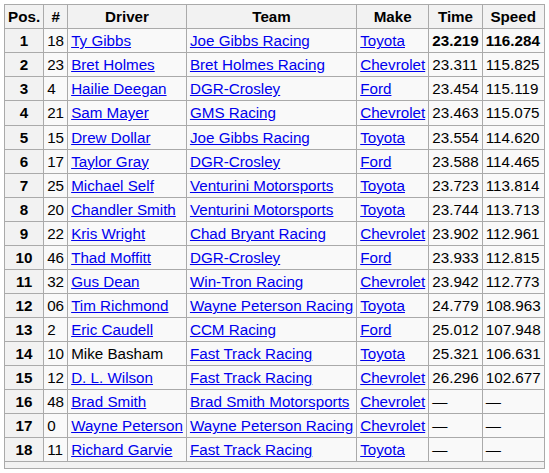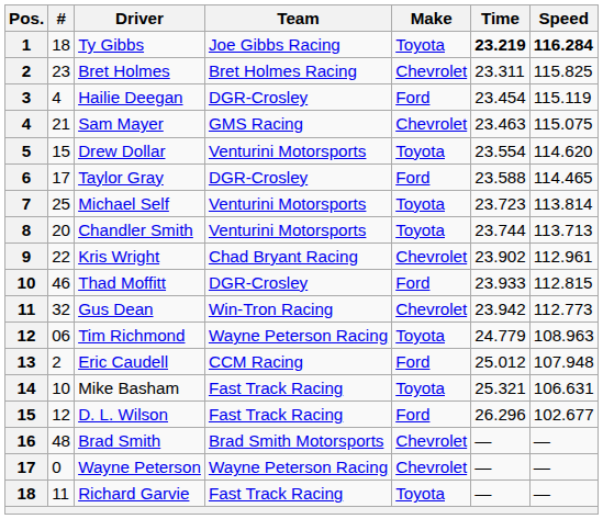 <table class="wikitable" style="font-size:95%">
 <tr>
 <th>Pos.</th>
 <th>#</th>
 <th>Driver</th>
 <th>Team</th>
 <th>Make</th>
 <th>Time</th>
 <th>Speed</th>
 </tr>
 <tr>
 <th>1</th>
 <td>18</td>
 <td><a href='#'>Ty Gibbs</a></td>
 <td><a href='#'>Joe Gibbs Racing</a></td>
 <td><a href='#'>Toyota</a></td>
 <td><strong>23.219</strong></td>
 <td><strong>116.284</strong></td>
 </tr>
 <tr>
 <th>2</th>
 <td>23</td>
 <td><a href='#'>Bret Holmes</a></td>
 <td><a href='#'>Bret Holmes Racing</a></td>
 <td><a href='#'>Chevrolet</a></td>
 <td>23.311</td>
 <td>115.825</td>
 </tr>
 <tr>
 <th>3</th>
 <td>4</td>
 <td><a href='#'>Hailie Deegan</a></td>
 <td><a href='#'>DGR-Crosley</a></td>
 <td><a href='#'>Ford</a></td>
 <td>23.454</td>
 <td>115.119</td>
 </tr>
 <tr>
 <th>4</th>
 <td>21</td>
 <td><a href='#'>Sam Mayer</a></td>
 <td><a href='#'>GMS Racing</a></td>
 <td><a href='#'>Chevrolet</a></td>
 <td>23.463</td>
 <td>115.075</td>
 </tr>
 <tr>
 <th>5</th>
 <td>15</td>
 <td><a href='#'>Drew Dollar</a></td>
-<td><a href='#'>Joe Gibbs Racing</a></td>
+<td><a href='#'>Venturini Motorsports</a></td>
 <td><a href='#'>Toyota</a></td>
 <td>23.554</td>
 <td>114.620</td>
 </tr>
 <tr>
 <th>6</th>
 <td>17</td>
 <td><a href='#'>Taylor Gray</a></td>
 <td><a href='#'>DGR-Crosley</a></td>
 <td><a href='#'>Ford</a></td>
 <td>23.588</td>
 <td>114.465</td>
 </tr>
 <tr>
 <th>7</th>
 <td>25</td>
 <td><a href='#'>Michael Self</a></td>
 <td><a href='#'>Venturini Motorsports</a></td>
 <td><a href='#'>Toyota</a></td>
 <td>23.723</td>
 <td>113.814</td>
 </tr>
 <tr>
 <th>8</th>
 <td>20</td>
 <td><a href='#'>Chandler Smith</a></td>
 <td><a href='#'>Venturini Motorsports</a></td>
 <td><a href='#'>Toyota</a></td>
 <td>23.744</td>
 <td>113.713</td>
 </tr>
 <tr>
 <th>9</th>
 <td>22</td>
 <td><a href='#'>Kris Wright</a></td>
 <td><a href='#'>Chad Bryant Racing</a></td>
 <td><a href='#'>Chevrolet</a></td>
 <td>23.902</td>
 <td>112.961</td>
 </tr>
 <tr>
 <th>10</th>
 <td>46</td>
 <td><a href='#'>Thad Moffitt</a></td>
 <td><a href='#'>DGR-Crosley</a></td>
 <td><a href='#'>Ford</a></td>
 <td>23.933</td>
 <td>112.815</td>
 </tr>
 <tr>
 <th>11</th>
 <td>32</td>
 <td><a href='#'>Gus Dean</a></td>
 <td><a href='#'>Win-Tron Racing</a></td>
 <td><a href='#'>Chevrolet</a></td>
 <td>23.942</td>
 <td>112.773</td>
 </tr>
 <tr>
 <th>12</th>
 <td>06</td>
 <td><a href='#'>Tim Richmond</a></td>
 <td><a href='#'>Wayne Peterson Racing</a></td>
 <td><a href='#'>Toyota</a></td>
 <td>24.779</td>
 <td>108.963</td>
 </tr>
 <tr>
 <th>13</th>
 <td>2</td>
 <td><a href='#'>Eric Caudell</a></td>
 <td><a href='#'>CCM Racing</a></td>
 <td><a href='#'>Ford</a></td>
 <td>25.012</td>
 <td>107.948</td>
 </tr>
 <tr>
 <th>14</th>
 <td>10</td>
 <td>Mike Basham</td>
 <td><a href='#'>Fast Track Racing</a></td>
 <td><a href='#'>Toyota</a></td>
 <td>25.321</td>
 <td>106.631</td>
 </tr>
 <tr>
 <th>15</th>
 <td>12</td>
 <td><a href='#'>D. L. Wilson</a></td>
 <td><a href='#'>Fast Track Racing</a></td>
-<td><a href='#'>Chevrolet</a></td>
+<td><a href='#'>Ford</a></td>
 <td>26.296</td>
 <td>102.677</td>
 </tr>
 <tr>
 <th>16</th>
 <td>48</td>
 <td><a href='#'>Brad Smith</a></td>
 <td><a href='#'>Brad Smith Motorsports</a></td>
 <td><a href='#'>Chevrolet</a></td>
 <td>—</td>
 <td>—</td>
 </tr>
 <tr>
 <th>17</th>
 <td>0</td>
 <td><a href='#'>Wayne Peterson</a></td>
 <td><a href='#'>Wayne Peterson Racing</a></td>
 <td><a href='#'>Chevrolet</a></td>
 <td>—</td>
 <td>—</td>
 </tr>
 <tr>
 <th>18</th>
 <td>11</td>
 <td><a href='#'>Richard Garvie</a></td>
 <td><a href='#'>Fast Track Racing</a></td>
 <td><a href='#'>Toyota</a></td>
 <td>—</td>
 <td>—</td>
 </tr>
 <tr>
 <th colspan="7"></th>
 </tr>
 </table>
